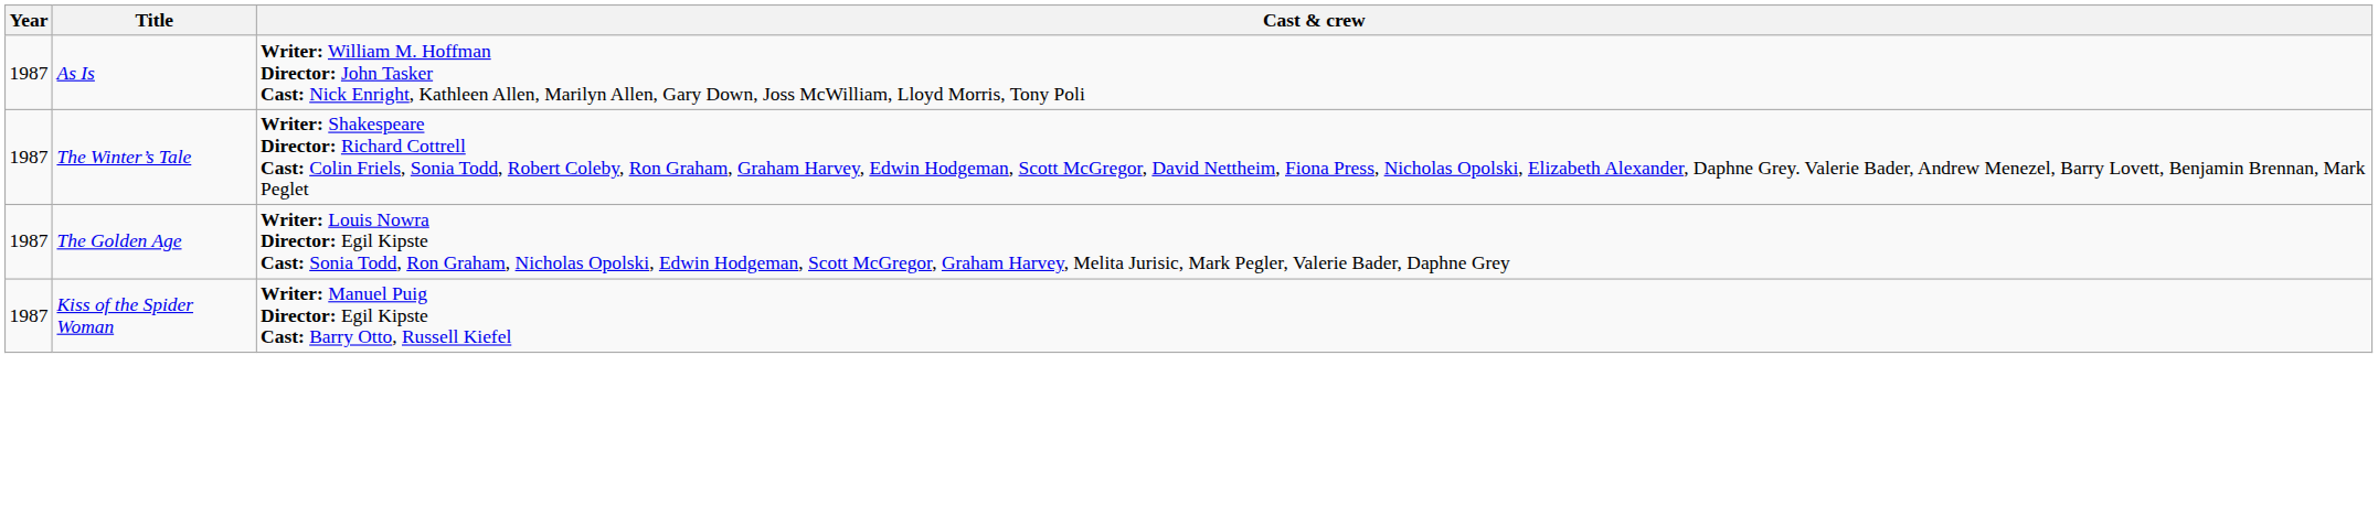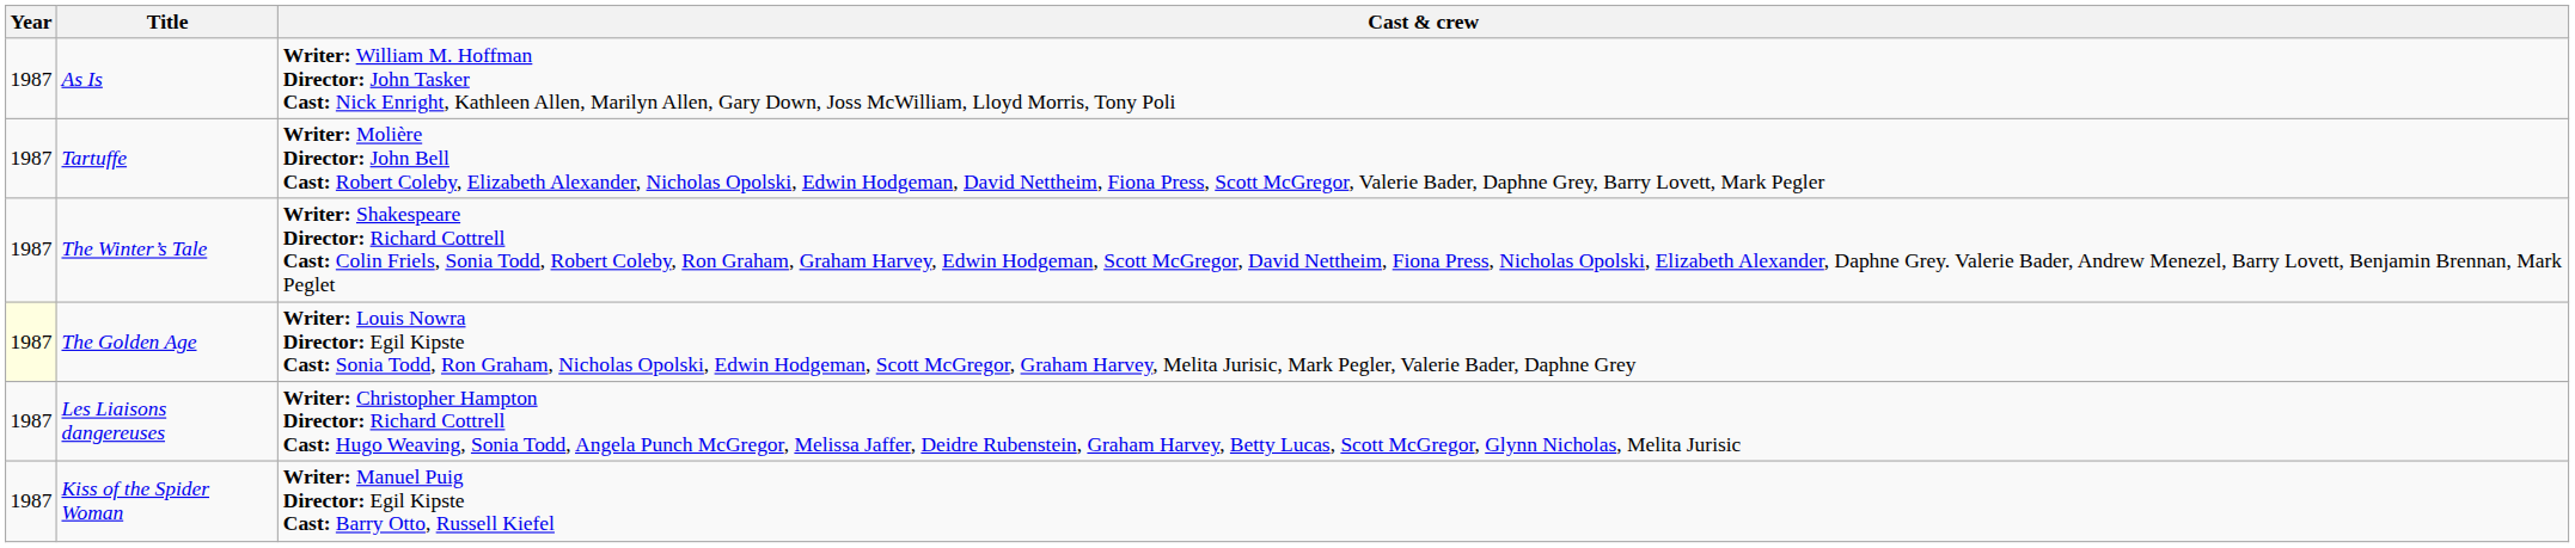 <table class="wikitable sortable">
 <tr>
 <th>Year</th>
 <th>Title</th>
 <th>Cast & crew</th>
 </tr>
 <tr>
 <td>1987</td>
 <td><em><a href='#'>As Is</a></em></td>
 <td><strong>Writer:</strong> <a href='#'>William M. Hoffman</a><br><strong>Director:</strong> <a href='#'>John Tasker</a><br><strong>Cast:</strong> <a href='#'>Nick Enright</a>, Kathleen Allen, Marilyn Allen, Gary Down, Joss McWilliam, Lloyd Morris, Tony Poli</td>
 </tr>
 <tr>
 <td>1987</td>
+<td><em><a href='#'>Tartuffe</a></em></td>
+<td><strong>Writer:</strong> <a href='#'>Molière</a><br><strong>Director:</strong> <a href='#'>John Bell</a><br><strong>Cast:</strong> <a href='#'>Robert Coleby</a>, <a href='#'>Elizabeth Alexander</a>, <a href='#'>Nicholas Opolski</a>, <a href='#'>Edwin Hodgeman</a>, <a href='#'>David Nettheim</a>, <a href='#'>Fiona Press</a>, <a href='#'>Scott McGregor</a>, Valerie Bader, Daphne Grey, Barry Lovett, Mark Pegler</td>
+</tr>
+<tr>
+<td>1987</td>
 <td><em><a href='#'>The Winter’s Tale</a></em></td>
 <td><strong>Writer:</strong> <a href='#'>Shakespeare</a><br><strong>Director:</strong> <a href='#'>Richard Cottrell</a><br><strong>Cast:</strong> <a href='#'>Colin Friels</a>, <a href='#'>Sonia Todd</a>, <a href='#'>Robert Coleby</a>, <a href='#'>Ron Graham</a>, <a href='#'>Graham Harvey</a>, <a href='#'>Edwin Hodgeman</a>, <a href='#'>Scott McGregor</a>, <a href='#'>David Nettheim</a>, <a href='#'>Fiona Press</a>, <a href='#'>Nicholas Opolski</a>, <a href='#'>Elizabeth Alexander</a>, Daphne Grey. Valerie Bader, Andrew Menezel, Barry Lovett, Benjamin Brennan, Mark Peglet</td>
 </tr>
 <tr>
-<td>1987</td>
+<td style="background: lightyellow;">1987</td>
 <td><em><a href='#'>The Golden Age</a></em></td>
 <td><strong>Writer:</strong> <a href='#'>Louis Nowra</a><br><strong>Director:</strong> Egil Kipste<br><strong>Cast:</strong> <a href='#'>Sonia Todd</a>, <a href='#'>Ron Graham</a>, <a href='#'>Nicholas Opolski</a>, <a href='#'>Edwin Hodgeman</a>, <a href='#'>Scott McGregor</a>, <a href='#'>Graham Harvey</a>, Melita Jurisic, Mark Pegler, Valerie Bader, Daphne Grey</td>
+</tr>
+<tr>
+<td>1987</td>
+<td><em><a href='#'>Les Liaisons dangereuses</a></em></td>
+<td><strong>Writer:</strong> <a href='#'>Christopher Hampton</a><br><strong>Director:</strong> <a href='#'>Richard Cottrell</a><br><strong>Cast:</strong> <a href='#'>Hugo Weaving</a>, <a href='#'>Sonia Todd</a>, <a href='#'>Angela Punch McGregor</a>, <a href='#'>Melissa Jaffer</a>, <a href='#'>Deidre Rubenstein</a>, <a href='#'>Graham Harvey</a>, <a href='#'>Betty Lucas</a>, <a href='#'>Scott McGregor</a>, <a href='#'>Glynn Nicholas</a>, Melita Jurisic</td>
 </tr>
 <tr>
 <td>1987</td>
 <td><em><a href='#'>Kiss of the Spider Woman</a></em></td>
 <td><strong>Writer:</strong> <a href='#'>Manuel Puig</a><br><strong>Director:</strong> Egil Kipste<br><strong>Cast:</strong> <a href='#'>Barry Otto</a>, <a href='#'>Russell Kiefel</a></td>
 </tr>
 </table>
